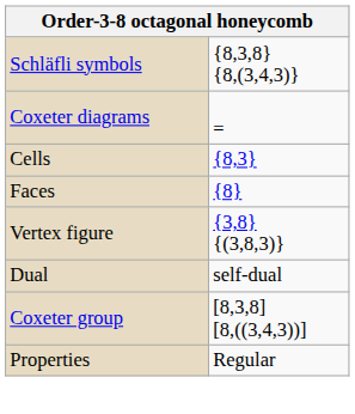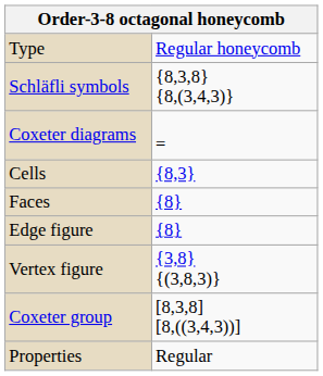 <table class="wikitable" align="right" style="margin-left:10px" width=280>
 <tr>
 <th bgcolor=#e7dcc3 colspan=2>Order-3-8 octagonal honeycomb</th>
+</tr>
+<tr>
+<td bgcolor=#e7dcc3>Type</td>
+<td><a href='#'>Regular honeycomb</a></td>
 </tr>
 <tr>
 <td bgcolor=#e7dcc3><a href='#'>Schläfli symbols</a></td>
 <td>{8,3,8}<br>{8,(3,4,3)}</td>
 </tr>
 <tr>
 <td bgcolor=#e7dcc3><a href='#'>Coxeter diagrams</a></td>
 <td><br> = </td>
 </tr>
 <tr>
 <td bgcolor=#e7dcc3>Cells</td>
 <td><a href='#'>{8,3}</a> </td>
 </tr>
 <tr>
 <td bgcolor=#e7dcc3>Faces</td>
 <td><a href='#'>{8}</a></td>
 </tr>
 <tr>
+<td bgcolor=#e7dcc3>Edge figure</td>
+<td><a href='#'>{8}</a></td>
+</tr>
+<tr>
 <td bgcolor=#e7dcc3>Vertex figure</td>
 <td><a href='#'>{3,8}</a> <br>{(3,8,3)} </td>
-</tr>
-<tr>
-<td bgcolor=#e7dcc3>Dual</td>
-<td>self-dual</td>
 </tr>
 <tr>
 <td bgcolor=#e7dcc3><a href='#'>Coxeter group</a></td>
 <td>[8,3,8]<br>[8,((3,4,3))]</td>
 </tr>
 <tr>
 <td bgcolor=#e7dcc3>Properties</td>
 <td>Regular</td>
 </tr>
 </table>
